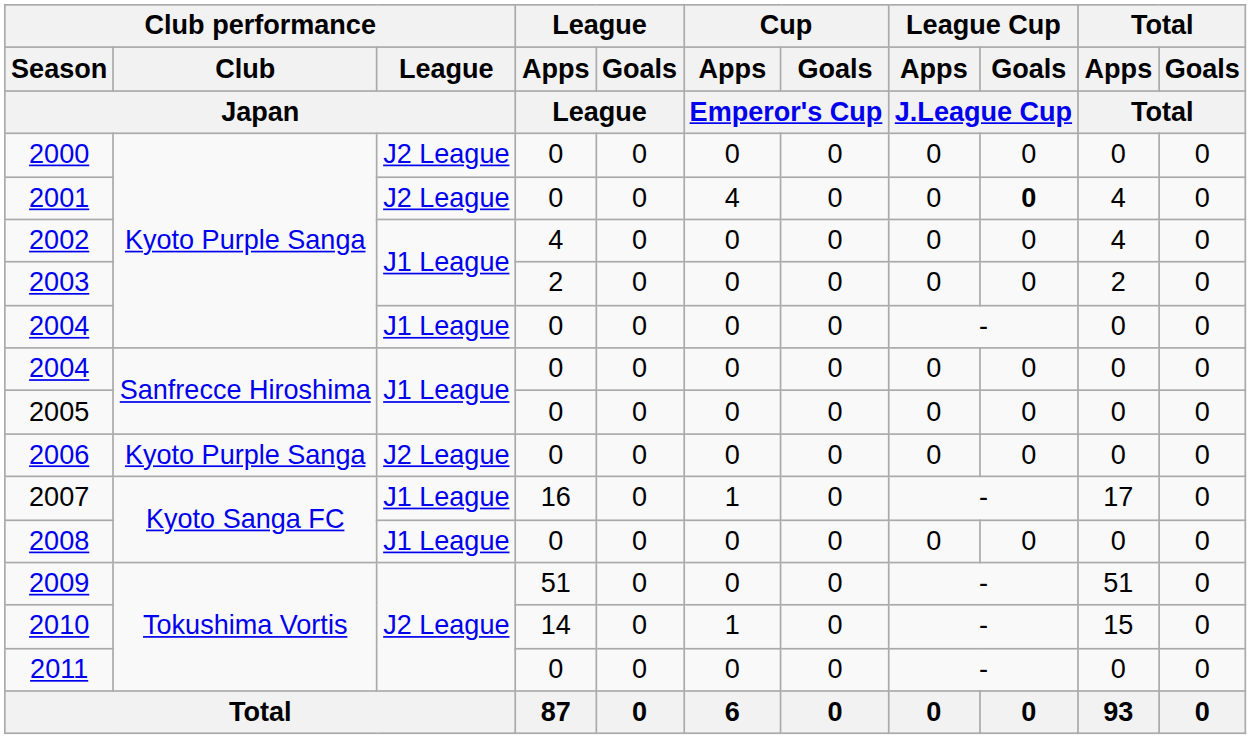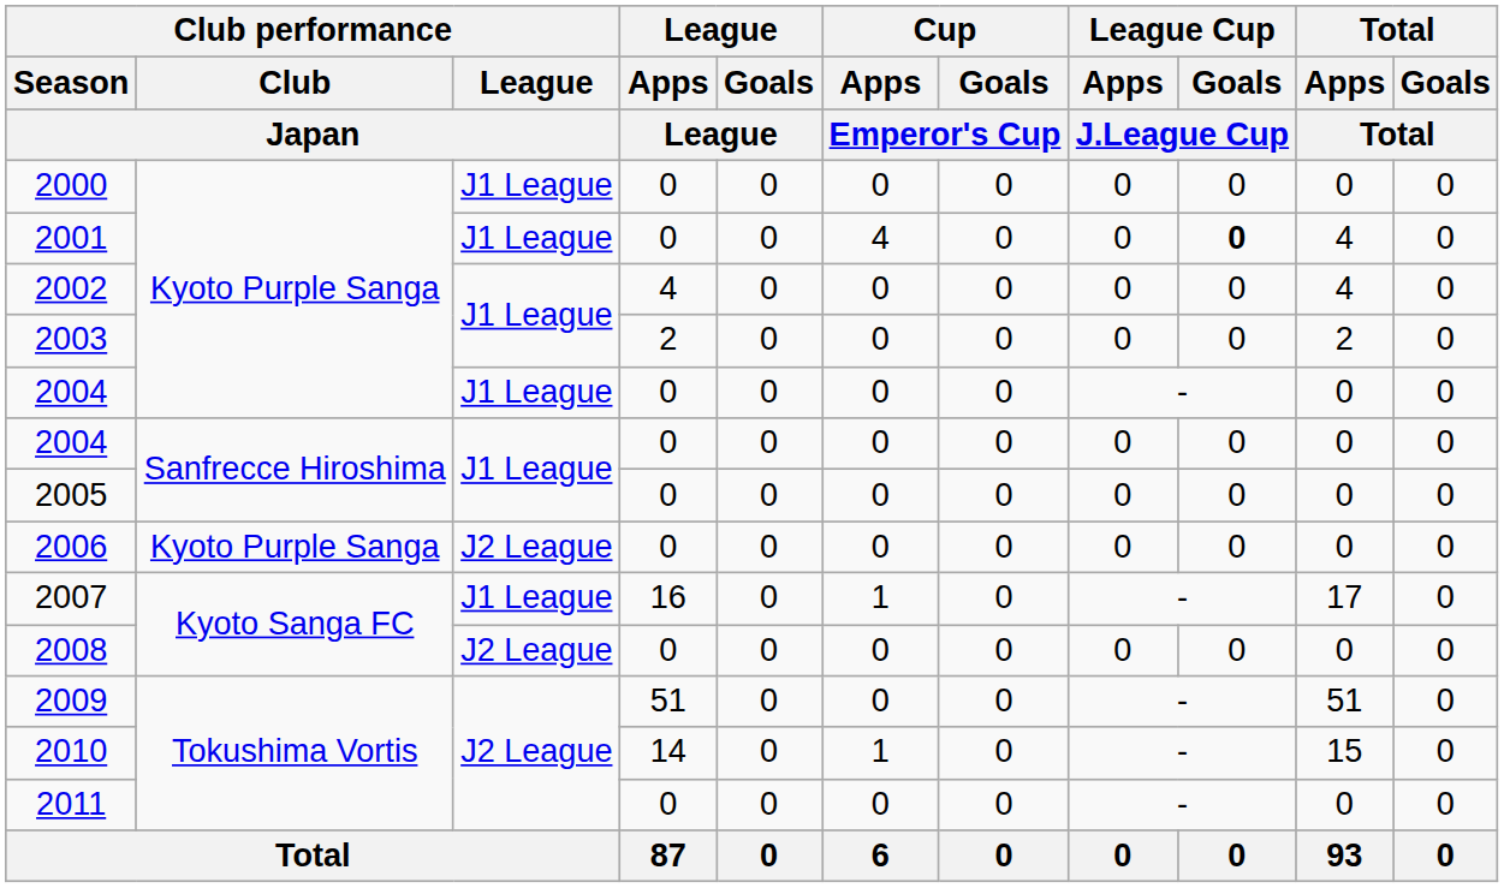 <table class="wikitable" style="text-align:center;">
 <tr>
 <th colspan=3>Club performance</th>
 <th colspan=2>League</th>
 <th colspan=2>Cup</th>
 <th colspan=2>League Cup</th>
 <th colspan=2>Total</th>
 </tr>
 <tr>
 <th>Season</th>
 <th>Club</th>
 <th>League</th>
 <th>Apps</th>
 <th>Goals</th>
 <th>Apps</th>
 <th>Goals</th>
 <th>Apps</th>
 <th>Goals</th>
 <th>Apps</th>
 <th>Goals</th>
 </tr>
 <tr>
 <th colspan=3>Japan</th>
 <th colspan=2>League</th>
 <th colspan=2><a href='#'>Emperor's Cup</a></th>
 <th colspan=2><a href='#'>J.League Cup</a></th>
 <th colspan=2>Total</th>
 </tr>
 <tr>
 <td><a href='#'>2000</a></td>
 <td rowspan="5"><a href='#'>Kyoto Purple Sanga</a></td>
-<td><a href='#'>J2 League</a></td>
+<td><a href='#'>J1 League</a></td>
 <td>0</td>
 <td>0</td>
 <td>0</td>
 <td>0</td>
 <td>0</td>
 <td>0</td>
 <td>0</td>
 <td>0</td>
 </tr>
 <tr>
 <td><a href='#'>2001</a></td>
-<td><a href='#'>J2 League</a></td>
+<td><a href='#'>J1 League</a></td>
 <td>0</td>
 <td>0</td>
 <td>4</td>
 <td>0</td>
 <td>0</td>
 <td><strong>0</strong></td>
 <td>4</td>
 <td>0</td>
 </tr>
 <tr>
 <td><a href='#'>2002</a></td>
 <td rowspan="2"><a href='#'>J1 League</a></td>
 <td>4</td>
 <td>0</td>
 <td>0</td>
 <td>0</td>
 <td>0</td>
 <td>0</td>
 <td>4</td>
 <td>0</td>
 </tr>
 <tr>
 <td><a href='#'>2003</a></td>
 <td>2</td>
 <td>0</td>
 <td>0</td>
 <td>0</td>
 <td>0</td>
 <td>0</td>
 <td>2</td>
 <td>0</td>
 </tr>
 <tr>
 <td><a href='#'>2004</a></td>
 <td><a href='#'>J1 League</a></td>
 <td>0</td>
 <td>0</td>
 <td>0</td>
 <td>0</td>
 <td colspan="2">-</td>
 <td>0</td>
 <td>0</td>
 </tr>
 <tr>
 <td><a href='#'>2004</a></td>
 <td rowspan="2"><a href='#'>Sanfrecce Hiroshima</a></td>
 <td rowspan="2"><a href='#'>J1 League</a></td>
 <td>0</td>
 <td>0</td>
 <td>0</td>
 <td>0</td>
 <td>0</td>
 <td>0</td>
 <td>0</td>
 <td>0</td>
 </tr>
 <tr>
 <td>2005</td>
 <td>0</td>
 <td>0</td>
 <td>0</td>
 <td>0</td>
 <td>0</td>
 <td>0</td>
 <td>0</td>
 <td>0</td>
 </tr>
 <tr>
 <td><a href='#'>2006</a></td>
 <td><a href='#'>Kyoto Purple Sanga</a></td>
 <td><a href='#'>J2 League</a></td>
 <td>0</td>
 <td>0</td>
 <td>0</td>
 <td>0</td>
 <td>0</td>
 <td>0</td>
 <td>0</td>
 <td>0</td>
 </tr>
 <tr>
 <td>2007</td>
 <td rowspan="2"><a href='#'>Kyoto Sanga FC</a></td>
 <td><a href='#'>J1 League</a></td>
 <td>16</td>
 <td>0</td>
 <td>1</td>
 <td>0</td>
 <td colspan="2">-</td>
 <td>17</td>
 <td>0</td>
 </tr>
 <tr>
 <td><a href='#'>2008</a></td>
-<td><a href='#'>J1 League</a></td>
+<td><a href='#'>J2 League</a></td>
 <td>0</td>
 <td>0</td>
 <td>0</td>
 <td>0</td>
 <td>0</td>
 <td>0</td>
 <td>0</td>
 <td>0</td>
 </tr>
 <tr>
 <td><a href='#'>2009</a></td>
 <td rowspan="3"><a href='#'>Tokushima Vortis</a></td>
 <td rowspan="3"><a href='#'>J2 League</a></td>
 <td>51</td>
 <td>0</td>
 <td>0</td>
 <td>0</td>
 <td colspan="2">-</td>
 <td>51</td>
 <td>0</td>
 </tr>
 <tr>
 <td><a href='#'>2010</a></td>
 <td>14</td>
 <td>0</td>
 <td>1</td>
 <td>0</td>
 <td colspan="2">-</td>
 <td>15</td>
 <td>0</td>
 </tr>
 <tr>
 <td><a href='#'>2011</a></td>
 <td>0</td>
 <td>0</td>
 <td>0</td>
 <td>0</td>
 <td colspan="2">-</td>
 <td>0</td>
 <td>0</td>
 </tr>
 <tr>
 <th colspan=3>Total</th>
 <th>87</th>
 <th>0</th>
 <th>6</th>
 <th>0</th>
 <th>0</th>
 <th>0</th>
 <th>93</th>
 <th>0</th>
 </tr>
 </table>
